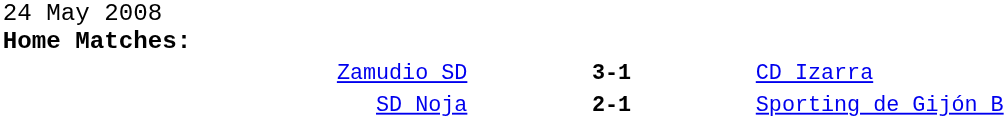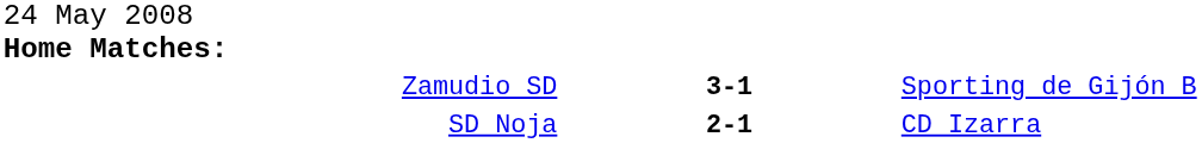 <table width=100% cellspacing=1>
 <tr>
 <th width=20%></th>
 <th width=12%></th>
 <th width=20%></th>
 <th></th>
 </tr>
 <tr>
 <td>24 May 2008<br><strong>Home Matches:</strong></td>
 </tr>
 <tr style=font-size:90%>
 <td align=right><a href='#'>Zamudio SD</a></td>
 <td align=center><strong>3-1</strong></td>
-<td><a href='#'>CD Izarra</a></td>
+<td><a href='#'>Sporting de Gijón B</a></td>
 </tr>
 <tr style=font-size:90%>
 <td align=right><a href='#'>SD Noja</a></td>
 <td align=center><strong>2-1</strong></td>
-<td><a href='#'>Sporting de Gijón B</a></td>
+<td><a href='#'>CD Izarra</a></td>
 </tr>
 </table>
